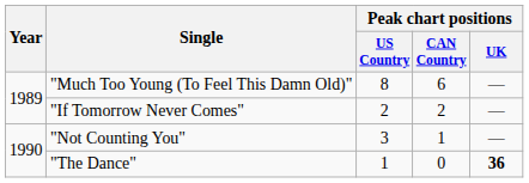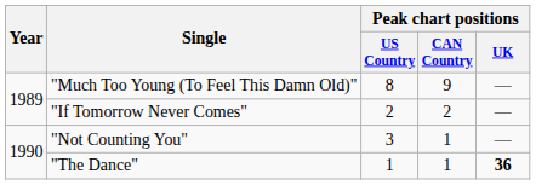 <table class="wikitable" style="text-align:center;">
 <tr>
 <th rowspan="2">Year</th>
 <th rowspan="2">Single</th>
 <th colspan="3">Peak chart positions</th>
 </tr>
 <tr style="font-size:smaller;">
 <th style="width:45px;"><a href='#'>US Country</a></th>
 <th style="width:45px;"><a href='#'>CAN Country</a></th>
 <th style="width:45px;"><a href='#'>UK</a></th>
 </tr>
 <tr>
 <td rowspan="2">1989</td>
 <td style="text-align:left;">"Much Too Young (To Feel This Damn Old)"</td>
 <td>8</td>
-<td>6</td>
+<td>9</td>
 <td>—</td>
 </tr>
 <tr>
 <td style="text-align:left;">"If Tomorrow Never Comes"</td>
 <td>2</td>
 <td>2</td>
 <td>—</td>
 </tr>
 <tr>
 <td rowspan="2">1990</td>
 <td style="text-align:left;">"Not Counting You"</td>
 <td>3</td>
 <td>1</td>
 <td>—</td>
 </tr>
 <tr>
 <td style="text-align:left;">"The Dance"</td>
 <td>1</td>
-<td>0</td>
+<td>1</td>
 <td><strong>36</strong></td>
 </tr>
 </table>
